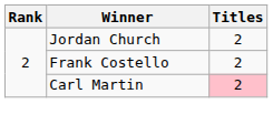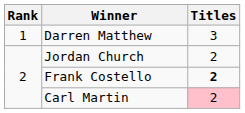 <table class="wikitable sortable" style="text-align:center">
 <tr>
 <th>Rank</th>
 <th style="width:11em">Winner</th>
 <th>Titles</th>
+</tr>
+<tr>
+<td>1</td>
+<td style="text-align:left"> Darren Matthew</td>
+<td>3</td>
 </tr>
 <tr>
 <td rowspan="3">2</td>
 <td style="text-align:left"> Jordan Church</td>
 <td>2</td>
 </tr>
 <tr>
 <td style="text-align:left"> Frank Costello</td>
-<td>2</td>
+<td><strong>2</strong></td>
 </tr>
 <tr>
 <td style="text-align:left"> Carl Martin</td>
 <td style="background: pink;">2</td>
 </tr>
 </table>
